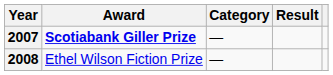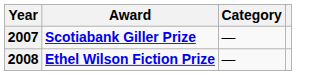 <table class="wikitable sortable">
 <tr>
 <th>Year</th>
 <th>Award</th>
 <th>Category</th>
-<th>Result</th>
 <th></th>
 </tr>
 <tr>
 <th>2007</th>
 <td><strong><a href='#'>Scotiabank Giller Prize</a></strong></td>
 <td>—</td>
 <td></td>
-<td></td>
 </tr>
 <tr>
 <th>2008</th>
-<td><a href='#'>Ethel Wilson Fiction Prize</a></td>
+<td><strong><a href='#'>Ethel Wilson Fiction Prize</a></strong></td>
 <td>—</td>
-<td></td>
 <td></td>
 </tr>
 </table>
